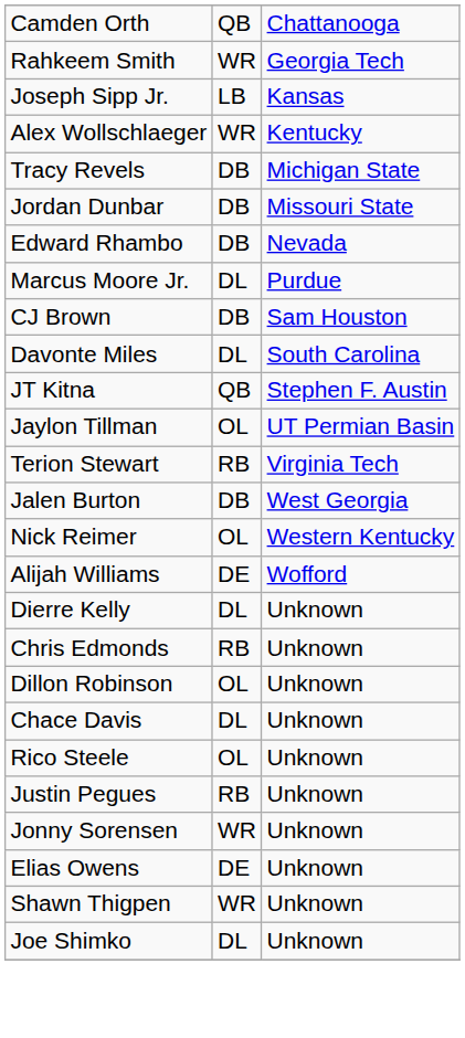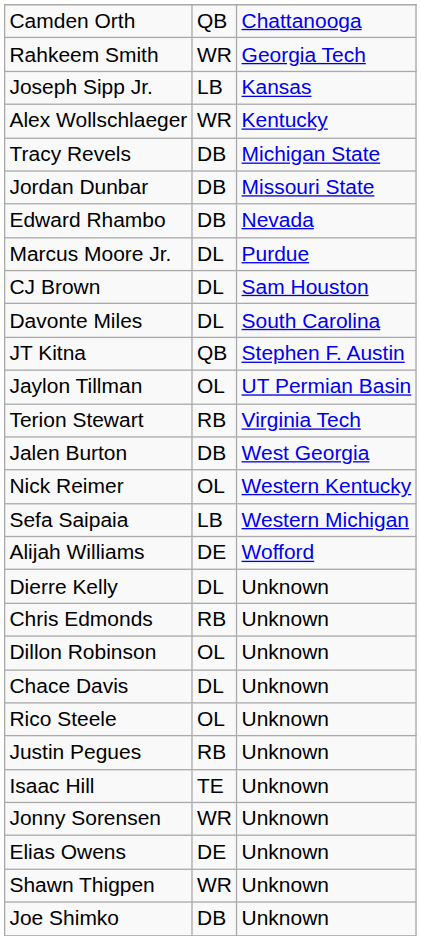 <table class="wikitable sortable">
 <tr>
 </tr>
 <tr>
 <td>Camden Orth</td>
 <td>QB</td>
 <td><a href='#'>Chattanooga</a></td>
 </tr>
 <tr>
 <td>Rahkeem Smith</td>
 <td>WR</td>
 <td><a href='#'>Georgia Tech</a></td>
 </tr>
 <tr>
 <td>Joseph Sipp Jr.</td>
 <td>LB</td>
 <td><a href='#'>Kansas</a></td>
 </tr>
 <tr>
 <td>Alex Wollschlaeger</td>
 <td>WR</td>
 <td><a href='#'>Kentucky</a></td>
 </tr>
 <tr>
 <td>Tracy Revels</td>
 <td>DB</td>
 <td><a href='#'>Michigan State</a></td>
 </tr>
 <tr>
 <td>Jordan Dunbar</td>
 <td>DB</td>
 <td><a href='#'>Missouri State</a></td>
 </tr>
 <tr>
 <td>Edward Rhambo</td>
 <td>DB</td>
 <td><a href='#'>Nevada</a></td>
 </tr>
 <tr>
 <td>Marcus Moore Jr.</td>
 <td>DL</td>
 <td><a href='#'>Purdue</a></td>
 </tr>
 <tr>
 <td>CJ Brown</td>
-<td>DB</td>
+<td>DL</td>
 <td><a href='#'>Sam Houston</a></td>
 </tr>
 <tr>
 <td>Davonte Miles</td>
 <td>DL</td>
 <td><a href='#'>South Carolina</a></td>
 </tr>
 <tr>
 <td>JT Kitna</td>
 <td>QB</td>
 <td><a href='#'>Stephen F. Austin</a></td>
 </tr>
 <tr>
 <td>Jaylon Tillman</td>
 <td>OL</td>
 <td><a href='#'>UT Permian Basin</a></td>
 </tr>
 <tr>
 <td>Terion Stewart</td>
 <td>RB</td>
 <td><a href='#'>Virginia Tech</a></td>
 </tr>
 <tr>
 <td>Jalen Burton</td>
 <td>DB</td>
 <td><a href='#'>West Georgia</a></td>
 </tr>
 <tr>
 <td>Nick Reimer</td>
 <td>OL</td>
 <td><a href='#'>Western Kentucky</a></td>
+</tr>
+<tr>
+<td>Sefa Saipaia</td>
+<td>LB</td>
+<td><a href='#'>Western Michigan</a></td>
 </tr>
 <tr>
 <td>Alijah Williams</td>
 <td>DE</td>
 <td><a href='#'>Wofford</a></td>
 </tr>
 <tr>
 <td>Dierre Kelly</td>
 <td>DL</td>
 <td>Unknown</td>
 </tr>
 <tr>
 <td>Chris Edmonds</td>
 <td>RB</td>
 <td>Unknown</td>
 </tr>
 <tr>
 <td>Dillon Robinson</td>
 <td>OL</td>
 <td>Unknown</td>
 </tr>
 <tr>
 <td>Chace Davis</td>
 <td>DL</td>
 <td>Unknown</td>
 </tr>
 <tr>
 <td>Rico Steele</td>
 <td>OL</td>
 <td>Unknown</td>
 </tr>
 <tr>
 <td>Justin Pegues</td>
 <td>RB</td>
 <td>Unknown</td>
 </tr>
 <tr>
+<td>Isaac Hill</td>
+<td>TE</td>
+<td>Unknown</td>
+</tr>
+<tr>
 <td>Jonny Sorensen</td>
 <td>WR</td>
 <td>Unknown</td>
 </tr>
 <tr>
 <td>Elias Owens</td>
 <td>DE</td>
 <td>Unknown</td>
 </tr>
 <tr>
 <td>Shawn Thigpen</td>
 <td>WR</td>
 <td>Unknown</td>
 </tr>
 <tr>
 <td>Joe Shimko</td>
-<td>DL</td>
+<td>DB</td>
 <td>Unknown</td>
 </tr>
 <tr>
 </tr>
 </table>
